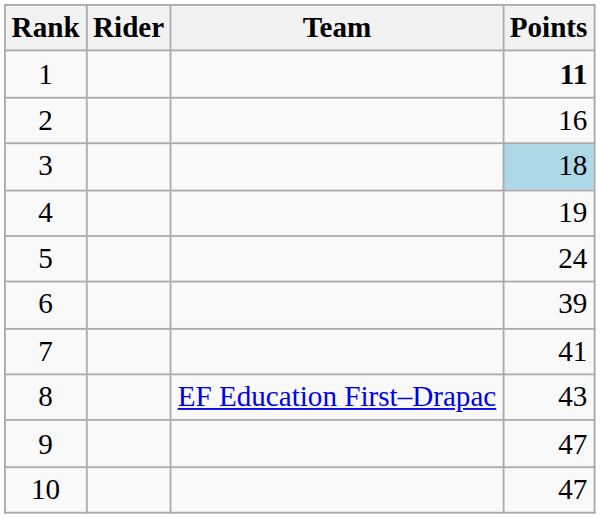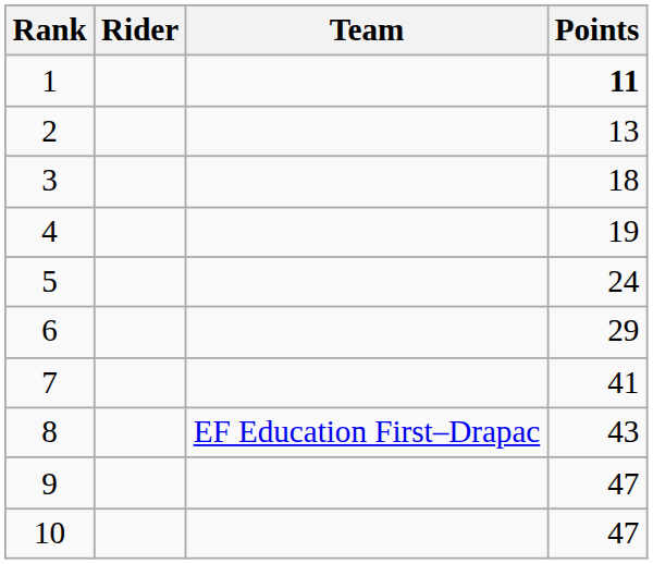 <table class="wikitable">
 <tr>
 <th scope="col">Rank</th>
 <th scope="col">Rider</th>
 <th scope="col">Team</th>
 <th scope="col">Points</th>
 </tr>
 <tr>
 <td style="text-align:center;">1</td>
 <td>  </td>
 <td></td>
 <td style="text-align:right;"><strong>11</strong></td>
 </tr>
 <tr>
 <td style="text-align:center;">2</td>
 <td></td>
 <td></td>
-<td style="text-align:right;">16</td>
+<td style="text-align:right;">13</td>
 </tr>
 <tr>
 <td style="text-align:center;">3</td>
 <td> </td>
 <td></td>
-<td style="background: lightblue; text-align:right;">18</td>
+<td style="text-align:right;">18</td>
 </tr>
 <tr>
 <td style="text-align:center;">4</td>
 <td></td>
 <td></td>
 <td style="text-align:right;">19</td>
 </tr>
 <tr>
 <td style="text-align:center;">5</td>
 <td></td>
 <td></td>
 <td style="text-align:right;">24</td>
 </tr>
 <tr>
 <td style="text-align:center;">6</td>
 <td></td>
 <td></td>
-<td style="text-align:right;">39</td>
+<td style="text-align:right;">29</td>
 </tr>
 <tr>
 <td style="text-align:center;">7</td>
 <td></td>
 <td></td>
 <td style="text-align:right;">41</td>
 </tr>
 <tr>
 <td style="text-align:center;">8</td>
 <td></td>
 <td><a href='#'>EF Education First–Drapac</a></td>
 <td style="text-align:right;">43</td>
 </tr>
 <tr>
 <td style="text-align:center;">9</td>
 <td></td>
 <td></td>
 <td style="text-align:right;">47</td>
 </tr>
 <tr>
 <td style="text-align:center;">10</td>
 <td></td>
 <td></td>
 <td style="text-align:right;">47</td>
 </tr>
 </table>
